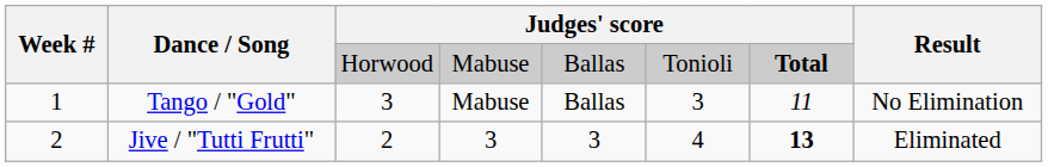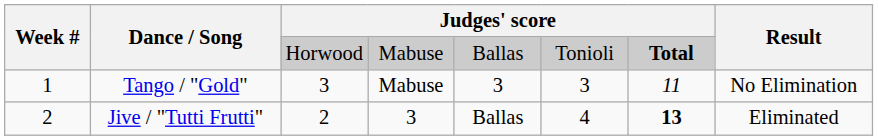 <table class="wikitable mw-collapsible mw-collapsed" style="text-align:center; white-space:nowrap">
 <tr>
 <th rowspan="2">Week #</th>
 <th rowspan="2">Dance / Song</th>
 <th colspan="5">Judges' score</th>
 <th rowspan="2">Result</th>
 </tr>
 <tr style="text-align:center; background:#ccc;">
 <td style="width:10%">Horwood</td>
 <td style="width:10%">Mabuse</td>
 <td style="width:10%">Ballas</td>
 <td style="width:10%">Tonioli</td>
 <td style="width:10%"><strong>Total</strong></td>
 </tr>
 <tr>
 <td>1</td>
 <td><a href='#'>Tango</a> / "<a href='#'>Gold</a>"</td>
 <td>3</td>
 <td style="width:10%">Mabuse</td>
-<td style="width:10%">Ballas</td>
+<td>3</td>
 <td>3</td>
 <td><span><em>11</em></span></td>
 <td>No Elimination</td>
 </tr>
 <tr>
 <td>2</td>
 <td><a href='#'>Jive</a> / "<a href='#'>Tutti Frutti</a>"</td>
 <td>2</td>
 <td>3</td>
-<td>3</td>
+<td style="width:10%">Ballas</td>
 <td>4</td>
 <td><strong>13</strong></td>
 <td>Eliminated</td>
 </tr>
 </table>
